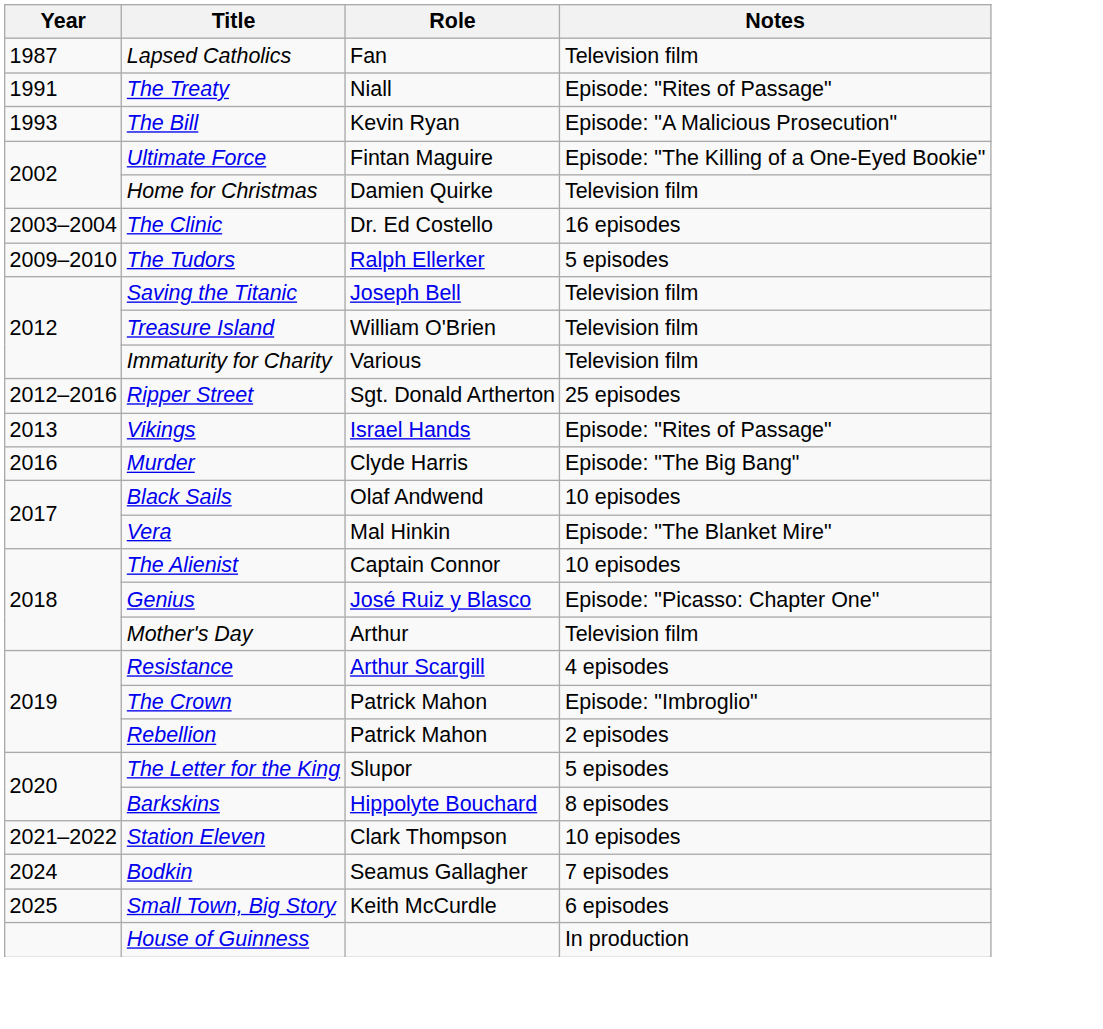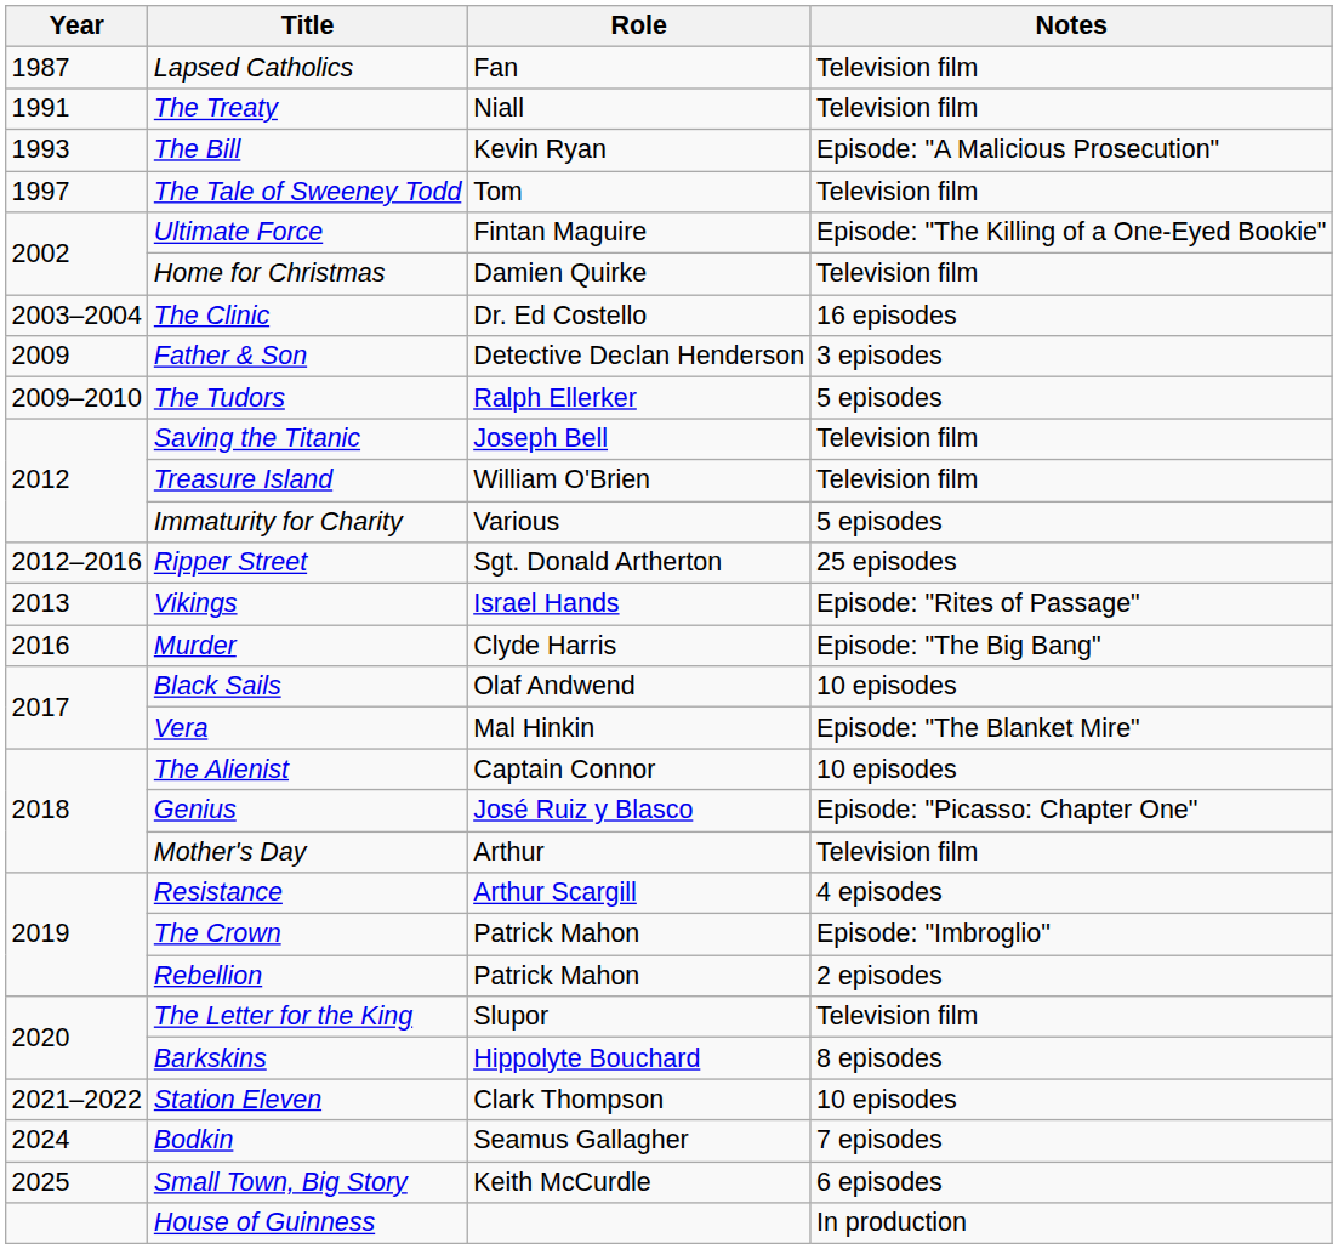 <table class="wikitable sortable">
 <tr>
 <th>Year</th>
 <th>Title</th>
 <th>Role</th>
 <th class="unsortable">Notes</th>
 </tr>
 <tr>
 <td>1987</td>
 <td><em>Lapsed Catholics</em></td>
 <td>Fan</td>
 <td>Television film</td>
 </tr>
 <tr>
 <td>1991</td>
 <td><a href='#'><em>The Treaty</em></a></td>
 <td>Niall</td>
-<td>Episode: "Rites of Passage"</td>
+<td>Television film</td>
 </tr>
 <tr>
 <td>1993</td>
 <td><em><a href='#'>The Bill</a></em></td>
 <td>Kevin Ryan</td>
 <td>Episode: "A Malicious Prosecution"</td>
+</tr>
+<tr>
+<td>1997</td>
+<td><em><a href='#'>The Tale of Sweeney Todd</a></em></td>
+<td>Tom</td>
+<td>Television film</td>
 </tr>
 <tr>
 <td rowspan="2">2002</td>
 <td><em><a href='#'>Ultimate Force</a></em></td>
 <td>Fintan Maguire</td>
 <td>Episode: "The Killing of a One-Eyed Bookie"</td>
 </tr>
 <tr>
 <td><em>Home for Christmas</em></td>
 <td>Damien Quirke</td>
 <td>Television film</td>
 </tr>
 <tr>
 <td>2003–2004</td>
 <td><a href='#'><em>The Clinic</em></a></td>
 <td>Dr. Ed Costello</td>
 <td>16 episodes</td>
+</tr>
+<tr>
+<td>2009</td>
+<td><a href='#'><em>Father & Son</em></a></td>
+<td>Detective Declan Henderson</td>
+<td>3 episodes</td>
 </tr>
 <tr>
 <td>2009–2010</td>
 <td><em><a href='#'>The Tudors</a></em></td>
 <td><a href='#'>Ralph Ellerker</a></td>
 <td>5 episodes</td>
 </tr>
 <tr>
 <td rowspan="3">2012</td>
 <td><em><a href='#'>Saving the Titanic</a></em></td>
 <td><a href='#'>Joseph Bell</a></td>
 <td>Television film</td>
 </tr>
 <tr>
 <td><a href='#'><em>Treasure Island</em></a></td>
 <td>William O'Brien</td>
 <td>Television film</td>
 </tr>
 <tr>
 <td><em>Immaturity for Charity</em></td>
 <td>Various</td>
-<td>Television film</td>
+<td>5 episodes</td>
 </tr>
 <tr>
 <td>2012–2016</td>
 <td><em><a href='#'>Ripper Street</a></em></td>
 <td>Sgt. Donald Artherton</td>
 <td>25 episodes</td>
 </tr>
 <tr>
 <td>2013</td>
 <td><a href='#'><em>Vikings</em></a></td>
 <td><a href='#'>Israel Hands</a></td>
 <td>Episode: "Rites of Passage"</td>
 </tr>
 <tr>
 <td>2016</td>
 <td><a href='#'><em>Murder</em></a></td>
 <td>Clyde Harris</td>
 <td>Episode: "The Big Bang"</td>
 </tr>
 <tr>
 <td rowspan="2">2017</td>
 <td><a href='#'><em>Black Sails</em></a></td>
 <td>Olaf Andwend</td>
 <td>10 episodes</td>
 </tr>
 <tr>
 <td><a href='#'><em>Vera</em></a></td>
 <td>Mal Hinkin</td>
 <td>Episode: "The Blanket Mire"</td>
 </tr>
 <tr>
 <td rowspan="3">2018</td>
 <td><a href='#'><em>The Alienist</em></a></td>
 <td>Captain Connor</td>
 <td>10 episodes</td>
 </tr>
 <tr>
 <td><a href='#'><em>Genius</em></a></td>
 <td><a href='#'>José Ruiz y Blasco</a></td>
 <td>Episode: "Picasso: Chapter One"</td>
 </tr>
 <tr>
 <td><em>Mother's Day</em></td>
 <td>Arthur</td>
 <td>Television film</td>
 </tr>
 <tr>
 <td rowspan="3">2019</td>
 <td><a href='#'><em>Resistance</em></a></td>
 <td><a href='#'>Arthur Scargill</a></td>
 <td>4 episodes</td>
 </tr>
 <tr>
 <td><a href='#'><em>The Crown</em></a></td>
 <td>Patrick Mahon</td>
 <td>Episode: "Imbroglio"</td>
 </tr>
 <tr>
 <td><a href='#'><em>Rebellion</em></a></td>
 <td>Patrick Mahon</td>
 <td>2 episodes</td>
 </tr>
 <tr>
 <td rowspan="2">2020</td>
 <td><a href='#'><em>The Letter for the King</em></a></td>
 <td>Slupor</td>
-<td>5 episodes</td>
+<td>Television film</td>
 </tr>
 <tr>
 <td><a href='#'><em>Barkskins</em></a></td>
 <td><a href='#'>Hippolyte Bouchard</a></td>
 <td>8 episodes</td>
 </tr>
 <tr>
 <td>2021–2022</td>
 <td><a href='#'><em>Station Eleven</em></a></td>
 <td>Clark Thompson</td>
 <td>10 episodes</td>
 </tr>
 <tr>
 <td>2024</td>
 <td><a href='#'><em>Bodkin</em></a></td>
 <td>Seamus Gallagher</td>
 <td>7 episodes</td>
 </tr>
 <tr>
 <td>2025</td>
 <td><em><a href='#'>Small Town, Big Story</a></em></td>
 <td>Keith McCurdle</td>
 <td>6 episodes</td>
 </tr>
 <tr>
 <td></td>
 <td><em><a href='#'>House of Guinness</a></em></td>
 <td></td>
 <td>In production</td>
 </tr>
 </table>
